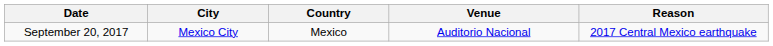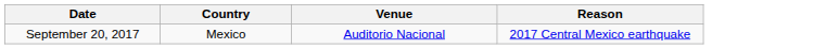 <table class="wikitable" style="text-align:center;">
 <tr>
 <th scope="col" style="width:12em;">Date</th>
-<th scope="col" style="width:10em;">City</th>
 <th scope="col" style="width:10em;">Country</th>
 <th scope="col" style="width:16em;">Venue</th>
 <th scope="col" style="width:16em;">Reason</th>
 </tr>
 <tr>
 <td>September 20, 2017</td>
-<td><a href='#'>Mexico City</a></td>
 <td>Mexico</td>
 <td><a href='#'>Auditorio Nacional</a></td>
 <td><a href='#'>2017 Central Mexico earthquake</a></td>
 </tr>
 </table>
